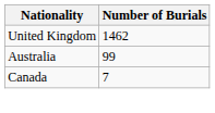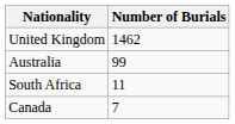 <table class="wikitable">
 <tr>
 <th>Nationality</th>
 <th>Number of Burials</th>
 </tr>
 <tr>
 <td>United Kingdom</td>
 <td>1462</td>
 </tr>
 <tr>
 <td>Australia</td>
 <td>99</td>
 </tr>
 <tr>
+<td>South Africa</td>
+<td>11</td>
+</tr>
+<tr>
 <td>Canada</td>
 <td>7</td>
 </tr>
 </table>
